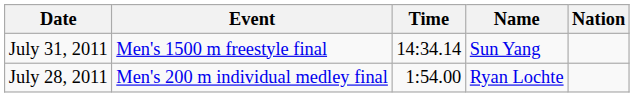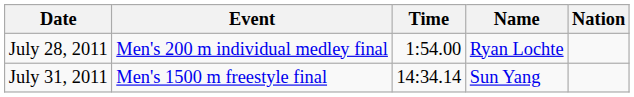 <table class="wikitable">
 <tr>
 <th>Date</th>
 <th>Event</th>
 <th>Time</th>
 <th>Name</th>
 <th>Nation</th>
 </tr>
 <tr>
+<td>July 28, 2011</td>
+<td><a href='#'>Men's 200 m individual medley final</a></td>
+<td align="right">1:54.00</td>
+<td><a href='#'>Ryan Lochte</a></td>
+<td></td>
+</tr>
+<tr>
 <td>July 31, 2011</td>
 <td><a href='#'>Men's 1500 m freestyle final</a></td>
 <td align="right">14:34.14</td>
 <td><a href='#'>Sun Yang</a></td>
 <td></td>
 </tr>
-<tr>
-<td>July 28, 2011</td>
-<td><a href='#'>Men's 200 m individual medley final</a></td>
-<td align="right">1:54.00</td>
-<td><a href='#'>Ryan Lochte</a></td>
-<td></td>
-</tr>
 </table>
